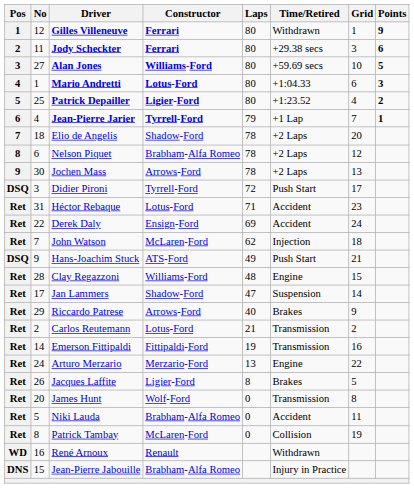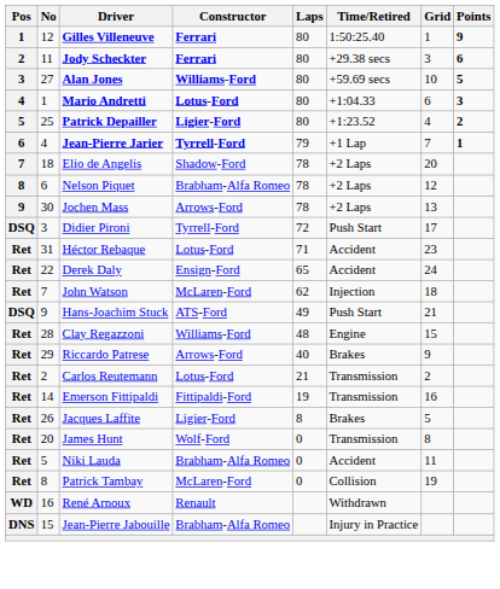 <table class="wikitable" style="font-size: 95%;">
 <tr>
 <th>Pos</th>
 <th>No</th>
 <th>Driver</th>
 <th>Constructor</th>
 <th>Laps</th>
 <th>Time/Retired</th>
 <th>Grid</th>
 <th>Points</th>
 </tr>
 <tr>
 <th>1</th>
 <td>12</td>
 <td> <strong><a href='#'>Gilles Villeneuve</a></strong></td>
 <td><strong><a href='#'>Ferrari</a></strong></td>
 <td>80</td>
-<td>Withdrawn</td>
+<td>1:50:25.40</td>
 <td>1</td>
 <td><strong>9</strong></td>
 </tr>
 <tr>
 <th>2</th>
 <td>11</td>
 <td> <strong><a href='#'>Jody Scheckter</a></strong></td>
 <td><strong><a href='#'>Ferrari</a></strong></td>
 <td>80</td>
 <td>+29.38 secs</td>
 <td>3</td>
 <td><strong>6</strong></td>
 </tr>
 <tr>
 <th>3</th>
 <td>27</td>
 <td> <strong><a href='#'>Alan Jones</a></strong></td>
 <td><strong><a href='#'>Williams</a></strong>-<strong><a href='#'>Ford</a></strong></td>
 <td>80</td>
 <td>+59.69 secs</td>
 <td>10</td>
 <td><strong>5</strong></td>
 </tr>
 <tr>
 <th>4</th>
 <td>1</td>
 <td> <strong><a href='#'>Mario Andretti</a></strong></td>
 <td><strong><a href='#'>Lotus</a></strong>-<strong><a href='#'>Ford</a></strong></td>
 <td>80</td>
 <td>+1:04.33</td>
 <td>6</td>
 <td><strong>3</strong></td>
 </tr>
 <tr>
 <th>5</th>
 <td>25</td>
 <td> <strong><a href='#'>Patrick Depailler</a></strong></td>
 <td><strong><a href='#'>Ligier</a></strong>-<strong><a href='#'>Ford</a></strong></td>
 <td>80</td>
 <td>+1:23.52</td>
 <td>4</td>
 <td><strong>2</strong></td>
 </tr>
 <tr>
 <th>6</th>
 <td>4</td>
 <td> <strong><a href='#'>Jean-Pierre Jarier</a></strong></td>
 <td><strong><a href='#'>Tyrrell</a></strong>-<strong><a href='#'>Ford</a></strong></td>
 <td>79</td>
 <td>+1 Lap</td>
 <td>7</td>
 <td><strong>1</strong></td>
 </tr>
 <tr>
 <th>7</th>
 <td>18</td>
 <td> <a href='#'>Elio de Angelis</a></td>
 <td><a href='#'>Shadow</a>-<a href='#'>Ford</a></td>
 <td>78</td>
 <td>+2 Laps</td>
 <td>20</td>
 <td></td>
 </tr>
 <tr>
 <th>8</th>
 <td>6</td>
 <td> <a href='#'>Nelson Piquet</a></td>
 <td><a href='#'>Brabham</a>-<a href='#'>Alfa Romeo</a></td>
 <td>78</td>
 <td>+2 Laps</td>
 <td>12</td>
 <td></td>
 </tr>
 <tr>
 <th>9</th>
 <td>30</td>
 <td> <a href='#'>Jochen Mass</a></td>
 <td><a href='#'>Arrows</a>-<a href='#'>Ford</a></td>
 <td>78</td>
 <td>+2 Laps</td>
 <td>13</td>
 <td></td>
 </tr>
 <tr>
 <th>DSQ</th>
 <td>3</td>
 <td> <a href='#'>Didier Pironi</a></td>
 <td><a href='#'>Tyrrell</a>-<a href='#'>Ford</a></td>
 <td>72</td>
 <td>Push Start</td>
 <td>17</td>
 <td></td>
 </tr>
 <tr>
 <th>Ret</th>
 <td>31</td>
 <td> <a href='#'>Héctor Rebaque</a></td>
 <td><a href='#'>Lotus</a>-<a href='#'>Ford</a></td>
 <td>71</td>
 <td>Accident</td>
 <td>23</td>
 <td></td>
 </tr>
 <tr>
 <th>Ret</th>
 <td>22</td>
 <td> <a href='#'>Derek Daly</a></td>
 <td><a href='#'>Ensign</a>-<a href='#'>Ford</a></td>
-<td>69</td>
+<td>65</td>
 <td>Accident</td>
 <td>24</td>
 <td></td>
 </tr>
 <tr>
 <th>Ret</th>
 <td>7</td>
 <td> <a href='#'>John Watson</a></td>
 <td><a href='#'>McLaren</a>-<a href='#'>Ford</a></td>
 <td>62</td>
 <td>Injection</td>
 <td>18</td>
 <td></td>
 </tr>
 <tr>
 <th>DSQ</th>
 <td>9</td>
 <td> <a href='#'>Hans-Joachim Stuck</a></td>
 <td><a href='#'>ATS</a>-<a href='#'>Ford</a></td>
 <td>49</td>
 <td>Push Start</td>
 <td>21</td>
 <td></td>
 </tr>
 <tr>
 <th>Ret</th>
 <td>28</td>
 <td> <a href='#'>Clay Regazzoni</a></td>
 <td><a href='#'>Williams</a>-<a href='#'>Ford</a></td>
 <td>48</td>
 <td>Engine</td>
 <td>15</td>
 <td></td>
 </tr>
 <tr>
 <th>Ret</th>
-<td>17</td>
-<td> <a href='#'>Jan Lammers</a></td>
-<td><a href='#'>Shadow</a>-<a href='#'>Ford</a></td>
-<td>47</td>
-<td>Suspension</td>
-<td>14</td>
-<td></td>
-</tr>
-<tr>
-<th>Ret</th>
 <td>29</td>
 <td> <a href='#'>Riccardo Patrese</a></td>
 <td><a href='#'>Arrows</a>-<a href='#'>Ford</a></td>
 <td>40</td>
 <td>Brakes</td>
 <td>9</td>
 <td></td>
 </tr>
 <tr>
 <th>Ret</th>
 <td>2</td>
 <td> <a href='#'>Carlos Reutemann</a></td>
 <td><a href='#'>Lotus</a>-<a href='#'>Ford</a></td>
 <td>21</td>
 <td>Transmission</td>
 <td>2</td>
 <td></td>
 </tr>
 <tr>
 <th>Ret</th>
 <td>14</td>
 <td> <a href='#'>Emerson Fittipaldi</a></td>
 <td><a href='#'>Fittipaldi</a>-<a href='#'>Ford</a></td>
 <td>19</td>
 <td>Transmission</td>
 <td>16</td>
-<td></td>
-</tr>
-<tr>
-<th>Ret</th>
-<td>24</td>
-<td> <a href='#'>Arturo Merzario</a></td>
-<td><a href='#'>Merzario</a>-<a href='#'>Ford</a></td>
-<td>13</td>
-<td>Engine</td>
-<td>22</td>
 <td></td>
 </tr>
 <tr>
 <th>Ret</th>
 <td>26</td>
 <td> <a href='#'>Jacques Laffite</a></td>
 <td><a href='#'>Ligier</a>-<a href='#'>Ford</a></td>
 <td>8</td>
 <td>Brakes</td>
 <td>5</td>
 <td></td>
 </tr>
 <tr>
 <th>Ret</th>
 <td>20</td>
 <td> <a href='#'>James Hunt</a></td>
 <td><a href='#'>Wolf</a>-<a href='#'>Ford</a></td>
 <td>0</td>
 <td>Transmission</td>
 <td>8</td>
 <td></td>
 </tr>
 <tr>
 <th>Ret</th>
 <td>5</td>
 <td> <a href='#'>Niki Lauda</a></td>
 <td><a href='#'>Brabham</a>-<a href='#'>Alfa Romeo</a></td>
 <td>0</td>
 <td>Accident</td>
 <td>11</td>
 <td></td>
 </tr>
 <tr>
 <th>Ret</th>
 <td>8</td>
 <td> <a href='#'>Patrick Tambay</a></td>
 <td><a href='#'>McLaren</a>-<a href='#'>Ford</a></td>
 <td>0</td>
 <td>Collision</td>
 <td>19</td>
 <td></td>
 </tr>
 <tr>
 <th>WD</th>
 <td>16</td>
 <td> <a href='#'>René Arnoux</a></td>
 <td><a href='#'>Renault</a></td>
 <td></td>
 <td>Withdrawn</td>
 <td></td>
 <td></td>
 </tr>
 <tr>
 <th>DNS</th>
 <td>15</td>
 <td> <a href='#'>Jean-Pierre Jabouille</a></td>
 <td><a href='#'>Brabham</a>-<a href='#'>Alfa Romeo</a></td>
 <td></td>
 <td>Injury in Practice</td>
 <td></td>
 <td></td>
 </tr>
 <tr>
 <th colspan="8"></th>
 </tr>
 </table>
